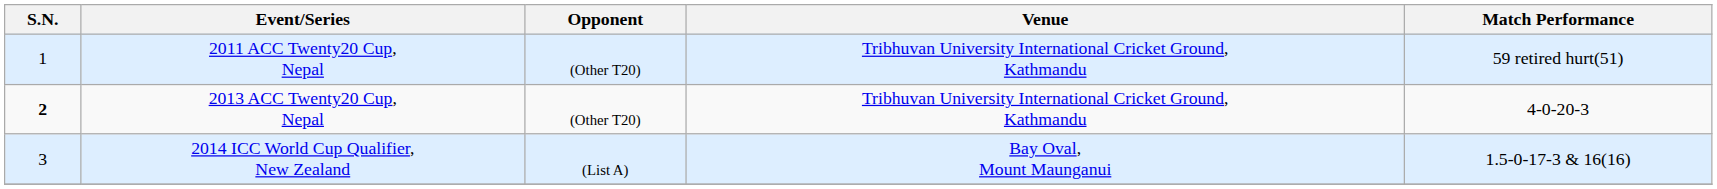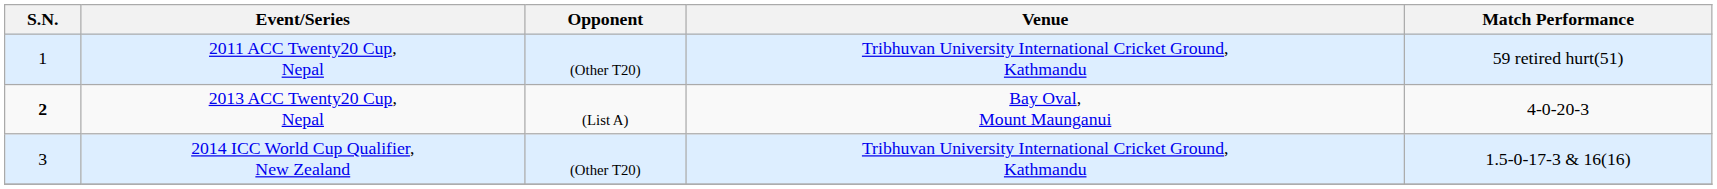 <table class="wikitable sortable" style="font-size:90%; width: 70%; text-align: center;">
 <tr>
 <th>S.N.</th>
 <th>Event/Series</th>
 <th>Opponent</th>
 <th>Venue</th>
 <th>Match Performance</th>
 </tr>
 <tr style="background:#ddeeff">
 <td>1</td>
 <td><a href='#'>2011 ACC Twenty20 Cup</a>,<br><a href='#'>Nepal</a></td>
 <td><br><small>(Other T20)</small></td>
 <td><a href='#'>Tribhuvan University International Cricket Ground</a>,<br><a href='#'>Kathmandu</a></td>
 <td>59 retired hurt(51)<br></td>
 </tr>
 <tr>
 <td><strong>2</strong></td>
 <td><a href='#'>2013 ACC Twenty20 Cup</a>,<br><a href='#'>Nepal</a></td>
-<td><br><small>(Other T20)</small></td>
-<td><a href='#'>Tribhuvan University International Cricket Ground</a>,<br><a href='#'>Kathmandu</a></td>
+<td><br><small>(List A)</small></td>
+<td><a href='#'>Bay Oval</a>,<br> <a href='#'>Mount Maunganui</a></td>
 <td>4-0-20-3<br></td>
 </tr>
 <tr style="background:#ddeeff">
 <td>3</td>
 <td><a href='#'>2014 ICC World Cup Qualifier</a>,<br><a href='#'>New Zealand</a></td>
-<td><br><small>(List A)</small></td>
-<td><a href='#'>Bay Oval</a>,<br> <a href='#'>Mount Maunganui</a></td>
+<td><br><small>(Other T20)</small></td>
+<td><a href='#'>Tribhuvan University International Cricket Ground</a>,<br><a href='#'>Kathmandu</a></td>
 <td>1.5-0-17-3 & 16(16)<br></td>
 </tr>
 <tr>
 </tr>
 </table>
